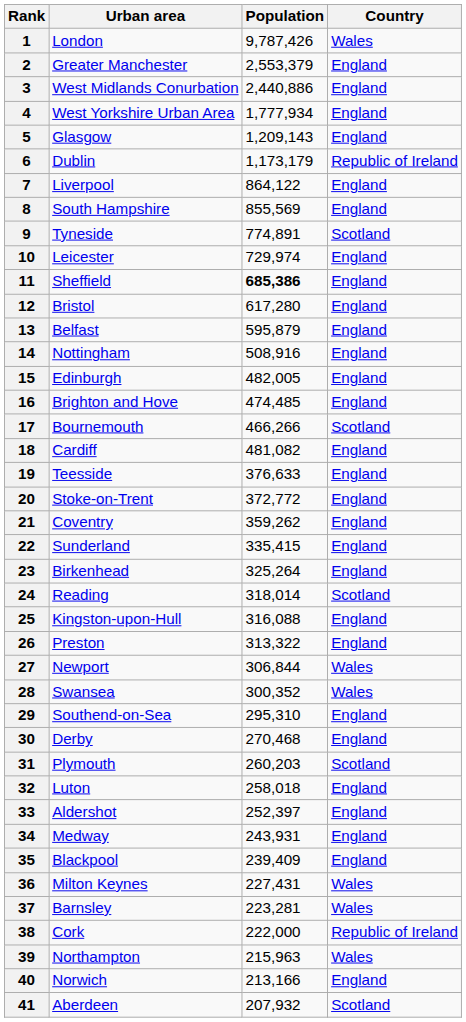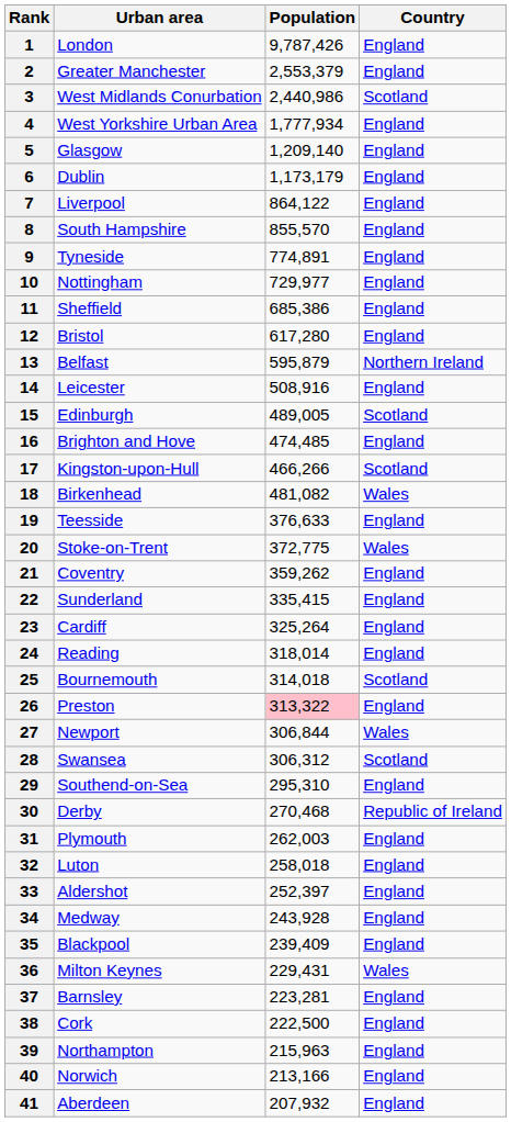 <table class="wikitable sortable">
 <tr>
 <th>Rank</th>
 <th>Urban area</th>
 <th>Population</th>
 <th>Country</th>
 </tr>
 <tr>
 <th>1</th>
 <td align=left><a href='#'>London</a></td>
 <td>9,787,426</td>
-<td><a href='#'>Wales</a></td>
+<td><a href='#'>England</a></td>
 </tr>
 <tr>
 <th>2</th>
 <td align=left><a href='#'>Greater Manchester</a></td>
 <td>2,553,379</td>
 <td><a href='#'>England</a></td>
 </tr>
 <tr>
 <th>3</th>
 <td align=left><a href='#'>West Midlands Conurbation</a></td>
-<td>2,440,886</td>
-<td><a href='#'>England</a></td>
+<td>2,440,986</td>
+<td><a href='#'>Scotland</a></td>
 </tr>
 <tr>
 <th>4</th>
 <td align=left><a href='#'>West Yorkshire Urban Area</a></td>
 <td>1,777,934</td>
 <td><a href='#'>England</a></td>
 </tr>
 <tr>
 <th>5</th>
 <td align=left><a href='#'>Glasgow</a></td>
-<td>1,209,143</td>
+<td>1,209,140</td>
 <td><a href='#'>England</a></td>
 </tr>
 <tr>
 <th>6</th>
 <td align=left><a href='#'>Dublin</a></td>
 <td>1,173,179</td>
-<td><a href='#'>Republic of Ireland</a></td>
+<td><a href='#'>England</a></td>
 </tr>
 <tr>
 <th>7</th>
 <td align=left><a href='#'>Liverpool</a></td>
 <td>864,122</td>
 <td><a href='#'>England</a></td>
 </tr>
 <tr>
 <th>8</th>
 <td align=left><a href='#'>South Hampshire</a></td>
-<td>855,569</td>
+<td>855,570</td>
 <td><a href='#'>England</a></td>
 </tr>
 <tr>
 <th>9</th>
 <td align=left><a href='#'>Tyneside</a></td>
 <td>774,891</td>
-<td><a href='#'>Scotland</a></td>
+<td><a href='#'>England</a></td>
 </tr>
 <tr>
 <th>10</th>
-<td align=left><a href='#'>Leicester</a></td>
-<td>729,974</td>
+<td align=left><a href='#'>Nottingham</a></td>
+<td>729,977</td>
 <td><a href='#'>England</a></td>
 </tr>
 <tr>
 <th>11</th>
 <td align=left><a href='#'>Sheffield</a></td>
-<td><strong>685,386</strong></td>
+<td>685,386</td>
 <td><a href='#'>England</a></td>
 </tr>
 <tr>
 <th>12</th>
 <td align=left><a href='#'>Bristol</a></td>
 <td>617,280</td>
 <td><a href='#'>England</a></td>
 </tr>
 <tr>
 <th>13</th>
 <td align=left><a href='#'>Belfast</a></td>
 <td>595,879</td>
-<td><a href='#'>England</a></td>
+<td><a href='#'>Northern Ireland</a></td>
 </tr>
 <tr>
 <th>14</th>
-<td align=left><a href='#'>Nottingham</a></td>
+<td align=left><a href='#'>Leicester</a></td>
 <td>508,916</td>
 <td><a href='#'>England</a></td>
 </tr>
 <tr>
 <th>15</th>
 <td align=left><a href='#'>Edinburgh</a></td>
-<td>482,005</td>
-<td><a href='#'>England</a></td>
+<td>489,005</td>
+<td><a href='#'>Scotland</a></td>
 </tr>
 <tr>
 <th>16</th>
 <td align=left><a href='#'>Brighton and Hove</a></td>
 <td>474,485</td>
 <td><a href='#'>England</a></td>
 </tr>
 <tr>
 <th>17</th>
-<td align=left><a href='#'>Bournemouth</a></td>
+<td align=left><a href='#'>Kingston-upon-Hull</a></td>
 <td>466,266</td>
 <td><a href='#'>Scotland</a></td>
 </tr>
 <tr>
 <th>18</th>
-<td align=left><a href='#'>Cardiff</a></td>
+<td align=left><a href='#'>Birkenhead</a></td>
 <td>481,082</td>
-<td><a href='#'>England</a></td>
+<td><a href='#'>Wales</a></td>
 </tr>
 <tr>
 <th>19</th>
 <td align=left><a href='#'>Teesside</a></td>
 <td>376,633</td>
 <td><a href='#'>England</a></td>
 </tr>
 <tr>
 <th>20</th>
 <td align=left><a href='#'>Stoke-on-Trent</a></td>
-<td>372,772</td>
-<td><a href='#'>England</a></td>
+<td>372,775</td>
+<td><a href='#'>Wales</a></td>
 </tr>
 <tr>
 <th>21</th>
 <td align=left><a href='#'>Coventry</a></td>
 <td>359,262</td>
 <td><a href='#'>England</a></td>
 </tr>
 <tr>
 <th>22</th>
 <td align=left><a href='#'>Sunderland</a></td>
 <td>335,415</td>
 <td><a href='#'>England</a></td>
 </tr>
 <tr>
 <th>23</th>
-<td align=left><a href='#'>Birkenhead</a></td>
+<td align=left><a href='#'>Cardiff</a></td>
 <td>325,264</td>
 <td><a href='#'>England</a></td>
 </tr>
 <tr>
 <th>24</th>
 <td align=left><a href='#'>Reading</a></td>
 <td>318,014</td>
-<td><a href='#'>Scotland</a></td>
+<td><a href='#'>England</a></td>
 </tr>
 <tr>
 <th>25</th>
-<td align=left><a href='#'>Kingston-upon-Hull</a></td>
-<td>316,088</td>
-<td><a href='#'>England</a></td>
+<td align=left><a href='#'>Bournemouth</a></td>
+<td>314,018</td>
+<td><a href='#'>Scotland</a></td>
 </tr>
 <tr>
 <th>26</th>
 <td align=left><a href='#'>Preston</a></td>
-<td>313,322</td>
+<td style="background: pink;">313,322</td>
 <td><a href='#'>England</a></td>
 </tr>
 <tr>
 <th>27</th>
 <td align=left><a href='#'>Newport</a></td>
 <td>306,844</td>
 <td><a href='#'>Wales</a></td>
 </tr>
 <tr>
 <th>28</th>
 <td align=left><a href='#'>Swansea</a></td>
-<td>300,352</td>
-<td><a href='#'>Wales</a></td>
+<td>306,312</td>
+<td><a href='#'>Scotland</a></td>
 </tr>
 <tr>
 <th>29</th>
 <td align=left><a href='#'>Southend-on-Sea</a></td>
 <td>295,310</td>
 <td><a href='#'>England</a></td>
 </tr>
 <tr>
 <th>30</th>
 <td align=left><a href='#'>Derby</a></td>
 <td>270,468</td>
-<td><a href='#'>England</a></td>
+<td><a href='#'>Republic of Ireland</a></td>
 </tr>
 <tr>
 <th>31</th>
 <td align=left><a href='#'>Plymouth</a></td>
-<td>260,203</td>
-<td><a href='#'>Scotland</a></td>
+<td>262,003</td>
+<td><a href='#'>England</a></td>
 </tr>
 <tr>
 <th>32</th>
 <td align=left><a href='#'>Luton</a></td>
 <td>258,018</td>
 <td><a href='#'>England</a></td>
 </tr>
 <tr>
 <th>33</th>
 <td align=left><a href='#'>Aldershot</a></td>
 <td>252,397</td>
 <td><a href='#'>England</a></td>
 </tr>
 <tr>
 <th>34</th>
 <td align=left><a href='#'>Medway</a></td>
-<td>243,931</td>
+<td>243,928</td>
 <td><a href='#'>England</a></td>
 </tr>
 <tr>
 <th>35</th>
 <td align=left><a href='#'>Blackpool</a></td>
 <td>239,409</td>
 <td><a href='#'>England</a></td>
 </tr>
 <tr>
 <th>36</th>
 <td align=left><a href='#'>Milton Keynes</a></td>
-<td>227,431</td>
+<td>229,431</td>
 <td><a href='#'>Wales</a></td>
 </tr>
 <tr>
 <th>37</th>
 <td align=left><a href='#'>Barnsley</a></td>
 <td>223,281</td>
-<td><a href='#'>Wales</a></td>
+<td><a href='#'>England</a></td>
 </tr>
 <tr>
 <th>38</th>
 <td align=left><a href='#'>Cork</a></td>
-<td>222,000</td>
-<td><a href='#'>Republic of Ireland</a></td>
+<td>222,500</td>
+<td><a href='#'>England</a></td>
 </tr>
 <tr>
 <th>39</th>
 <td align=left><a href='#'>Northampton</a></td>
 <td>215,963</td>
-<td><a href='#'>Wales</a></td>
+<td><a href='#'>England</a></td>
 </tr>
 <tr>
 <th>40</th>
 <td align=left><a href='#'>Norwich</a></td>
 <td>213,166</td>
 <td><a href='#'>England</a></td>
 </tr>
 <tr>
 <th>41</th>
 <td align=left><a href='#'>Aberdeen</a></td>
 <td>207,932</td>
-<td><a href='#'>Scotland</a></td>
+<td><a href='#'>England</a></td>
 </tr>
 </table>
